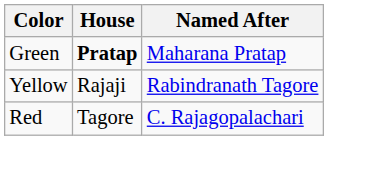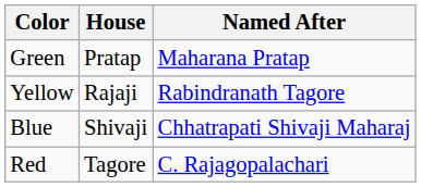 <table class="wikitable">
 <tr>
 <th>Color</th>
 <th>House</th>
 <th>Named After</th>
 </tr>
 <tr>
 <td>Green</td>
-<td><strong>Pratap</strong></td>
+<td>Pratap</td>
 <td><a href='#'>Maharana Pratap</a></td>
 </tr>
 <tr>
 <td>Yellow</td>
 <td>Rajaji</td>
 <td><a href='#'>Rabindranath Tagore</a></td>
 </tr>
 <tr>
+<td>Blue</td>
+<td>Shivaji</td>
+<td><a href='#'>Chhatrapati Shivaji Maharaj</a></td>
+</tr>
+<tr>
 <td>Red</td>
 <td>Tagore</td>
 <td><a href='#'>C. Rajagopalachari</a></td>
 </tr>
 </table>
